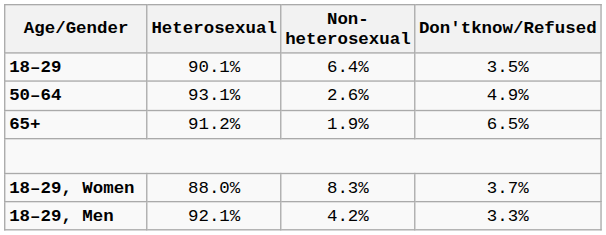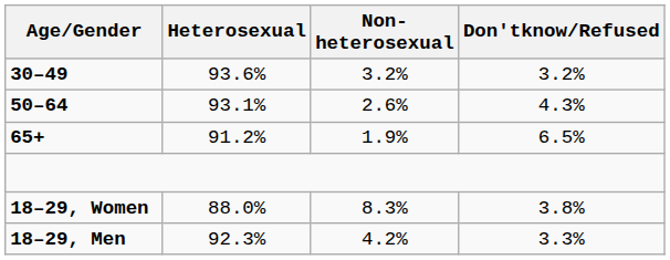 <table class="wikitable sortable" style="margin:auto;">
 <tr>
 <th style="width:100px;">Age/Gender</th>
 <th style="width:50px;">Heterosexual</th>
 <th style="width:50px;">Non-heterosexual</th>
 <th style="width:80px;">Don'tknow/Refused</th>
 </tr>
 <tr>
-<td><strong>18–29</strong></td>
-<td style="text-align:center;">90.1%</td>
-<td style="text-align:center;">6.4%</td>
-<td style="text-align:center;">3.5%</td>
+<td><strong>30–49</strong></td>
+<td style="text-align:center;">93.6%</td>
+<td style="text-align:center;">3.2%</td>
+<td style="text-align:center;">3.2%</td>
 </tr>
 <tr>
 <td><strong>50–64</strong></td>
 <td style="text-align:center;">93.1%</td>
 <td style="text-align:center;">2.6%</td>
-<td style="text-align:center;">4.9%</td>
+<td style="text-align:center;">4.3%</td>
 </tr>
 <tr>
 <td><strong>65+</strong></td>
 <td style="text-align:center;">91.2%</td>
 <td style="text-align:center;">1.9%</td>
 <td style="text-align:center;">6.5%</td>
 </tr>
 <tr>
 <td colspan="4"  style="text-align:center; height:20px;"></td>
 </tr>
 <tr>
 <td><strong>18–29, Women</strong></td>
 <td style="text-align:center;">88.0%</td>
 <td style="text-align:center;">8.3%</td>
-<td style="text-align:center;">3.7%</td>
+<td style="text-align:center;">3.8%</td>
 </tr>
 <tr>
 <td><strong>18–29, Men</strong></td>
-<td style="text-align:center;">92.1%</td>
+<td style="text-align:center;">92.3%</td>
 <td style="text-align:center;">4.2%</td>
 <td style="text-align:center;">3.3%</td>
 </tr>
 </table>
